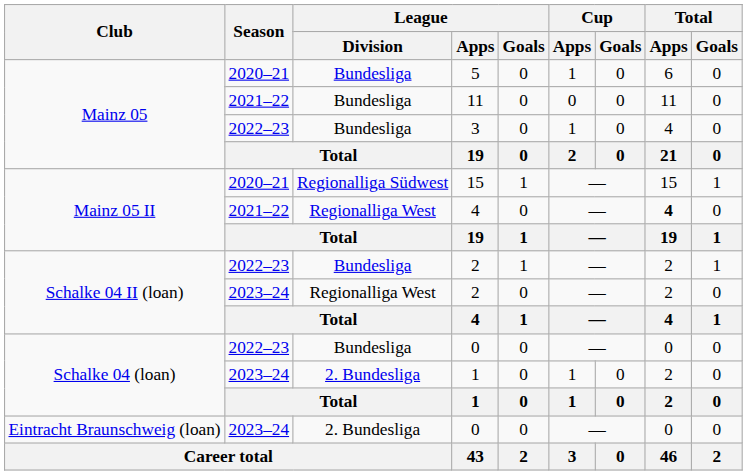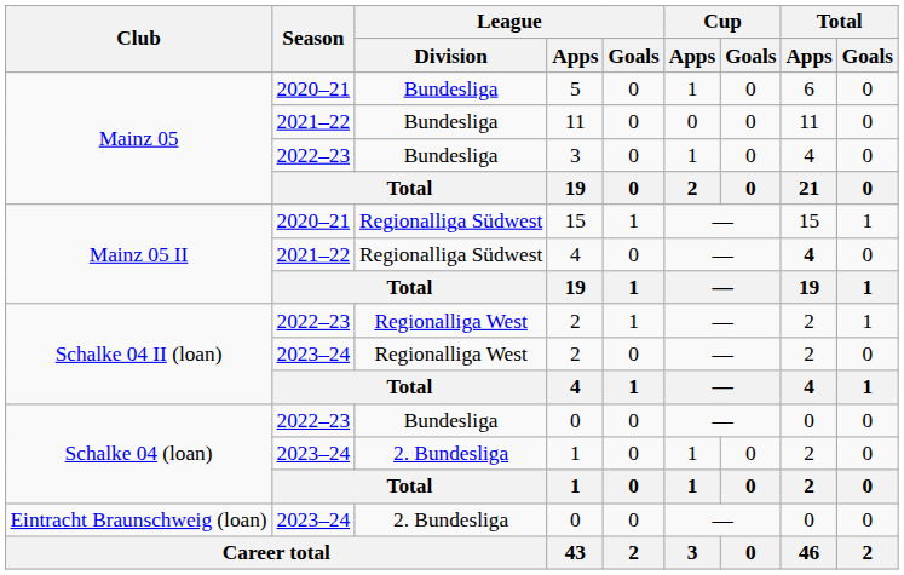 <table class="wikitable nowrap" style="text-align:center">
 <tr>
 <th rowspan="2">Club</th>
 <th rowspan="2">Season</th>
 <th colspan="3">League</th>
 <th colspan="2">Cup</th>
 <th colspan="2">Total</th>
 </tr>
 <tr>
 <th>Division</th>
 <th>Apps</th>
 <th>Goals</th>
 <th>Apps</th>
 <th>Goals</th>
 <th>Apps</th>
 <th>Goals</th>
 </tr>
 <tr>
 <td rowspan="4"><a href='#'>Mainz 05</a></td>
 <td><a href='#'>2020–21</a></td>
 <td><a href='#'>Bundesliga</a></td>
 <td>5</td>
 <td>0</td>
 <td>1</td>
 <td>0</td>
 <td>6</td>
 <td>0</td>
 </tr>
 <tr>
 <td><a href='#'>2021–22</a></td>
 <td>Bundesliga</td>
 <td>11</td>
 <td>0</td>
 <td>0</td>
 <td>0</td>
 <td>11</td>
 <td>0</td>
 </tr>
 <tr>
 <td><a href='#'>2022–23</a></td>
 <td>Bundesliga</td>
 <td>3</td>
 <td>0</td>
 <td>1</td>
 <td>0</td>
 <td>4</td>
 <td>0</td>
 </tr>
 <tr>
 <th colspan="2">Total</th>
 <th>19</th>
 <th>0</th>
 <th>2</th>
 <th>0</th>
 <th>21</th>
 <th>0</th>
 </tr>
 <tr>
 <td rowspan="3"><a href='#'>Mainz 05 II</a></td>
 <td><a href='#'>2020–21</a></td>
 <td><a href='#'>Regionalliga Südwest</a></td>
 <td>15</td>
 <td>1</td>
 <td colspan="2">—</td>
 <td>15</td>
 <td>1</td>
 </tr>
 <tr>
 <td><a href='#'>2021–22</a></td>
-<td><a href='#'>Regionalliga West</a></td>
+<td>Regionalliga Südwest</td>
 <td>4</td>
 <td>0</td>
 <td colspan="2">—</td>
 <td><strong>4</strong></td>
 <td>0</td>
 </tr>
 <tr>
 <th colspan="2">Total</th>
 <th>19</th>
 <th>1</th>
 <th colspan="2">—</th>
 <th>19</th>
 <th>1</th>
 </tr>
 <tr>
 <td rowspan="3"><a href='#'>Schalke 04 II</a> (loan)</td>
 <td><a href='#'>2022–23</a></td>
-<td><a href='#'>Bundesliga</a></td>
+<td><a href='#'>Regionalliga West</a></td>
 <td>2</td>
 <td>1</td>
 <td colspan="2">—</td>
 <td>2</td>
 <td>1</td>
 </tr>
 <tr>
 <td><a href='#'>2023–24</a></td>
 <td>Regionalliga West</td>
 <td>2</td>
 <td>0</td>
 <td colspan="2">—</td>
 <td>2</td>
 <td>0</td>
 </tr>
 <tr>
 <th colspan="2">Total</th>
 <th>4</th>
 <th>1</th>
 <th colspan="2">—</th>
 <th>4</th>
 <th>1</th>
 </tr>
 <tr>
 <td rowspan="3"><a href='#'>Schalke 04</a> (loan)</td>
 <td><a href='#'>2022–23</a></td>
 <td>Bundesliga</td>
 <td>0</td>
 <td>0</td>
 <td colspan="2">—</td>
 <td>0</td>
 <td>0</td>
 </tr>
 <tr>
 <td><a href='#'>2023–24</a></td>
 <td><a href='#'>2. Bundesliga</a></td>
 <td>1</td>
 <td>0</td>
 <td>1</td>
 <td>0</td>
 <td>2</td>
 <td>0</td>
 </tr>
 <tr>
 <th colspan="2">Total</th>
 <th>1</th>
 <th>0</th>
 <th>1</th>
 <th>0</th>
 <th>2</th>
 <th>0</th>
 </tr>
 <tr>
 <td><a href='#'>Eintracht Braunschweig</a> (loan)</td>
 <td><a href='#'>2023–24</a></td>
 <td>2. Bundesliga</td>
 <td>0</td>
 <td>0</td>
 <td colspan="2">—</td>
 <td>0</td>
 <td>0</td>
 </tr>
 <tr>
 <th colspan="3">Career total</th>
 <th>43</th>
 <th>2</th>
 <th>3</th>
 <th>0</th>
 <th>46</th>
 <th>2</th>
 </tr>
 </table>
